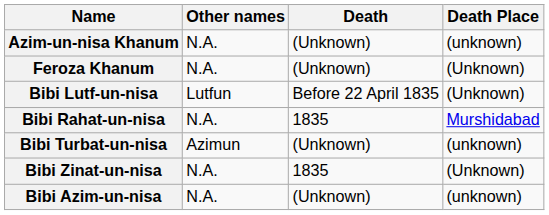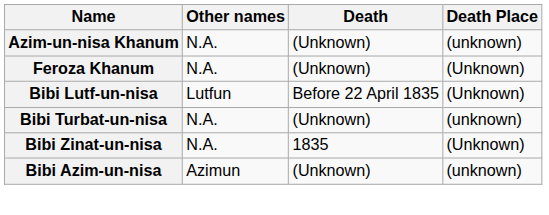 <table class="wikitable plainrowheaders">
 <tr>
 <th scope="col">Name</th>
 <th scope="col">Other names</th>
 <th scope="col">Death</th>
 <th scope="col">Death Place</th>
 </tr>
 <tr>
 <th scope="row">Azim-un-nisa Khanum</th>
 <td>N.A.</td>
 <td>(Unknown)</td>
 <td>(unknown)</td>
 </tr>
 <tr>
 <th scope="row">Feroza Khanum</th>
 <td>N.A.</td>
 <td>(Unknown)</td>
 <td>(Unknown)</td>
 </tr>
 <tr>
 <th scope="row">Bibi Lutf-un-nisa</th>
 <td>Lutfun</td>
 <td>Before 22 April 1835</td>
 <td>(Unknown)</td>
 </tr>
 <tr>
-<th scope="row">Bibi Rahat-un-nisa</th>
+<th scope="row">Bibi Turbat-un-nisa</th>
 <td>N.A.</td>
-<td>1835</td>
-<td><a href='#'>Murshidabad</a></td>
-</tr>
-<tr>
-<th scope="row">Bibi Turbat-un-nisa</th>
-<td>Azimun</td>
 <td>(Unknown)</td>
 <td>(unknown)</td>
 </tr>
 <tr>
 <th scope="row">Bibi Zinat-un-nisa</th>
 <td>N.A.</td>
 <td>1835</td>
 <td>(Unknown)</td>
 </tr>
 <tr>
 <th scope="row">Bibi Azim-un-nisa</th>
-<td>N.A.</td>
+<td>Azimun</td>
 <td>(Unknown)</td>
 <td>(unknown)</td>
 </tr>
 </table>
